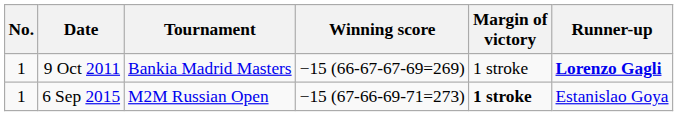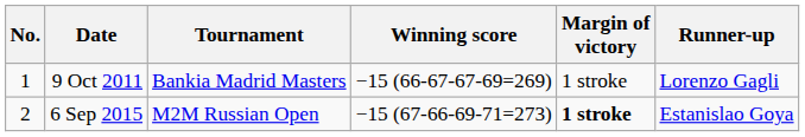 <table class="wikitable" style="font-size:95%;">
 <tr>
 <th>No.</th>
 <th>Date</th>
 <th>Tournament</th>
 <th>Winning score</th>
 <th>Margin of<br>victory</th>
 <th>Runner-up</th>
 </tr>
 <tr>
 <td align=center>1</td>
 <td align=right>9 Oct <a href='#'>2011</a></td>
 <td><a href='#'>Bankia Madrid Masters</a></td>
 <td>−15 (66-67-67-69=269)</td>
 <td>1 stroke</td>
-<td><strong> <a href='#'>Lorenzo Gagli</a></strong></td>
+<td> <a href='#'>Lorenzo Gagli</a></td>
 </tr>
 <tr>
-<td align=center>1</td>
+<td align=center>2</td>
 <td align=right>6 Sep <a href='#'>2015</a></td>
 <td><a href='#'>M2M Russian Open</a></td>
 <td>−15 (67-66-69-71=273)</td>
 <td><strong>1 stroke</strong></td>
 <td> <a href='#'>Estanislao Goya</a></td>
 </tr>
 </table>
